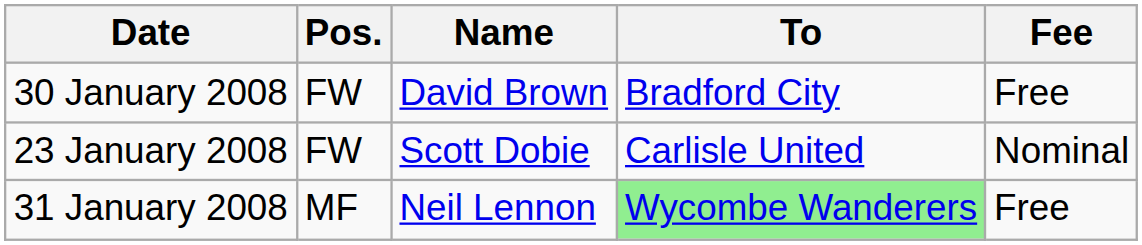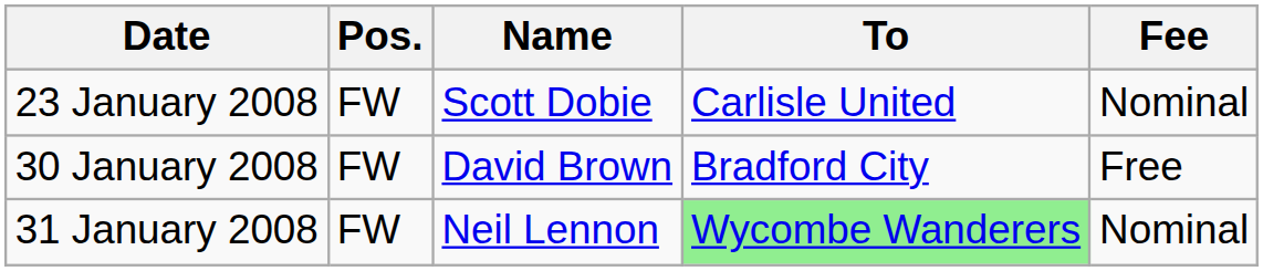 <table class="wikitable">
 <tr>
 <th>Date</th>
 <th>Pos.</th>
 <th>Name</th>
 <th>To</th>
 <th>Fee</th>
 </tr>
 <tr>
+<td>23 January 2008</td>
+<td>FW</td>
+<td> <a href='#'>Scott Dobie</a></td>
+<td><a href='#'>Carlisle United</a></td>
+<td>Nominal</td>
+</tr>
+<tr>
 <td>30 January 2008</td>
 <td>FW</td>
 <td> <a href='#'>David Brown</a></td>
 <td><a href='#'>Bradford City</a></td>
 <td>Free</td>
 </tr>
 <tr>
-<td>23 January 2008</td>
+<td>31 January 2008</td>
 <td>FW</td>
-<td> <a href='#'>Scott Dobie</a></td>
-<td><a href='#'>Carlisle United</a></td>
+<td> <a href='#'>Neil Lennon</a></td>
+<td style="background: lightgreen;"><a href='#'>Wycombe Wanderers</a></td>
 <td>Nominal</td>
 </tr>
-<tr>
-<td>31 January 2008</td>
-<td>MF</td>
-<td> <a href='#'>Neil Lennon</a></td>
-<td style="background: lightgreen;"><a href='#'>Wycombe Wanderers</a></td>
-<td>Free</td>
-</tr>
 </table>
